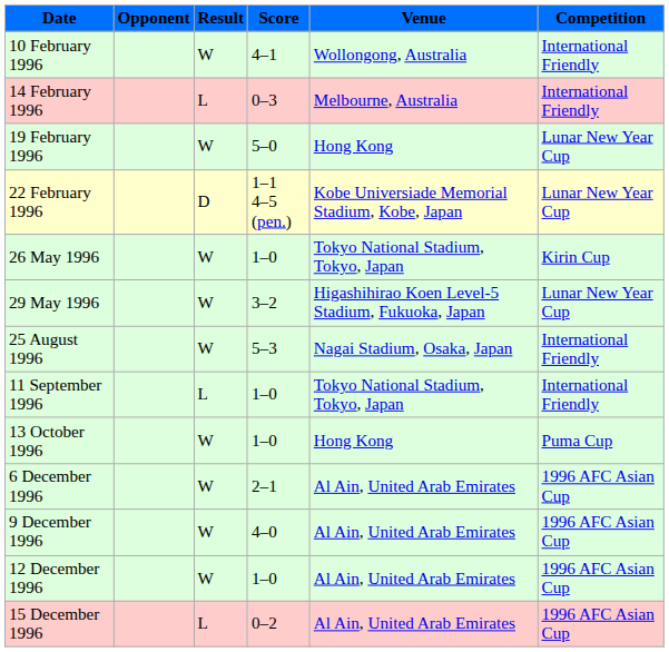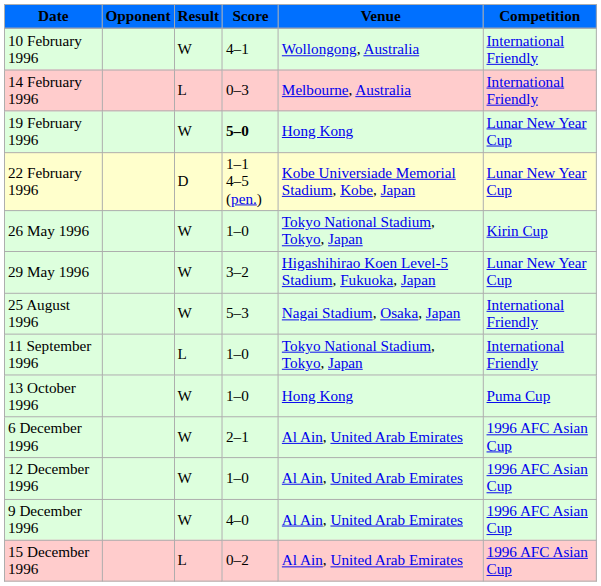 <table width=100% class="wikitable">
 <tr>
 <th style="background:#0070FF;"><span>Date</span></th>
 <th style="background:#0070FF;"><span>Opponent</span></th>
 <th style="background:#0070FF;"><span>Result</span></th>
 <th style="background:#0070FF;"><span>Score</span></th>
 <th style="background:#0070FF;"><span>Venue</span></th>
 <th style="background:#0070FF;"><span>Competition</span></th>
 </tr>
 <tr>
 </tr>
 <tr style="background:#dfd;">
 <td>10 February 1996</td>
 <td></td>
 <td>W</td>
 <td>4–1</td>
 <td> <a href='#'>Wollongong</a>, <a href='#'>Australia</a></td>
 <td><a href='#'>International Friendly</a></td>
 </tr>
 <tr style="background:#fcc;">
 <td>14 February 1996</td>
 <td></td>
 <td>L</td>
 <td>0–3</td>
 <td> <a href='#'>Melbourne</a>, <a href='#'>Australia</a></td>
 <td><a href='#'>International Friendly</a></td>
 </tr>
 <tr style="background:#dfd;">
 <td>19 February 1996</td>
 <td></td>
 <td>W</td>
-<td>5–0</td>
+<td><strong>5–0</strong></td>
 <td> <a href='#'>Hong Kong</a></td>
 <td><a href='#'>Lunar New Year Cup</a></td>
 </tr>
 <tr style="background:#ffc;">
 <td>22 February 1996</td>
 <td></td>
 <td>D</td>
 <td>1–1<br>4–5 (<a href='#'>pen.</a>)</td>
 <td> <a href='#'>Kobe Universiade Memorial Stadium</a>, <a href='#'>Kobe</a>, <a href='#'>Japan</a></td>
 <td><a href='#'>Lunar New Year Cup</a></td>
 </tr>
 <tr style="background:#dfd;">
 <td>26 May 1996</td>
 <td></td>
 <td>W</td>
 <td>1–0</td>
 <td> <a href='#'>Tokyo National Stadium</a>, <a href='#'>Tokyo</a>, <a href='#'>Japan</a></td>
 <td><a href='#'>Kirin Cup</a></td>
 </tr>
 <tr style="background:#dfd;">
 <td>29 May 1996</td>
 <td></td>
 <td>W</td>
 <td>3–2</td>
 <td> <a href='#'>Higashihirao Koen Level-5 Stadium</a>, <a href='#'>Fukuoka</a>, <a href='#'>Japan</a></td>
 <td><a href='#'>Lunar New Year Cup</a></td>
 </tr>
 <tr style="background:#dfd;">
 <td>25 August 1996</td>
 <td></td>
 <td>W</td>
 <td>5–3</td>
 <td> <a href='#'>Nagai Stadium</a>, <a href='#'>Osaka</a>, <a href='#'>Japan</a></td>
 <td><a href='#'>International Friendly</a></td>
 </tr>
 <tr style="background:#dfd;">
 <td>11 September 1996</td>
 <td></td>
 <td>L</td>
 <td>1–0</td>
 <td> <a href='#'>Tokyo National Stadium</a>, <a href='#'>Tokyo</a>, <a href='#'>Japan</a></td>
 <td><a href='#'>International Friendly</a></td>
 </tr>
 <tr style="background:#dfd;">
 <td>13 October 1996</td>
 <td></td>
 <td>W</td>
 <td>1–0</td>
 <td> <a href='#'>Hong Kong</a></td>
 <td><a href='#'>Puma Cup</a></td>
 </tr>
 <tr style="background:#dfd;">
 <td>6 December 1996</td>
 <td></td>
 <td>W</td>
 <td>2–1</td>
 <td> <a href='#'>Al Ain</a>, <a href='#'>United Arab Emirates</a></td>
 <td><a href='#'>1996 AFC Asian Cup</a></td>
 </tr>
 <tr style="background:#dfd;">
+<td>12 December 1996</td>
+<td></td>
+<td>W</td>
+<td>1–0</td>
+<td> <a href='#'>Al Ain</a>, <a href='#'>United Arab Emirates</a></td>
+<td><a href='#'>1996 AFC Asian Cup</a></td>
+</tr>
+<tr style="background:#dfd;">
 <td>9 December 1996</td>
 <td></td>
 <td>W</td>
 <td>4–0</td>
-<td> <a href='#'>Al Ain</a>, <a href='#'>United Arab Emirates</a></td>
-<td><a href='#'>1996 AFC Asian Cup</a></td>
-</tr>
-<tr style="background:#dfd;">
-<td>12 December 1996</td>
-<td></td>
-<td>W</td>
-<td>1–0</td>
 <td> <a href='#'>Al Ain</a>, <a href='#'>United Arab Emirates</a></td>
 <td><a href='#'>1996 AFC Asian Cup</a></td>
 </tr>
 <tr style="background:#fcc;">
 <td>15 December 1996</td>
 <td></td>
 <td>L</td>
 <td>0–2</td>
 <td> <a href='#'>Al Ain</a>, <a href='#'>United Arab Emirates</a></td>
 <td><a href='#'>1996 AFC Asian Cup</a></td>
 </tr>
 </table>
